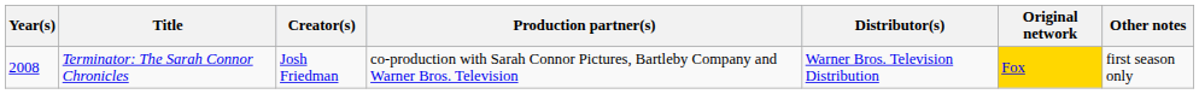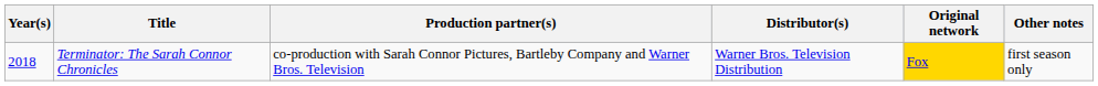 <table class="wikitable sortable">
 <tr style="background:#b0c4de; text-align:center;">
 <th>Year(s)</th>
 <th>Title</th>
-<th>Creator(s)</th>
 <th>Production partner(s)</th>
 <th>Distributor(s)</th>
 <th>Original network</th>
 <th>Other notes</th>
 </tr>
 <tr>
-<td><a href='#'>2008</a></td>
+<td><a href='#'>2018</a></td>
 <td><em><a href='#'>Terminator: The Sarah Connor Chronicles</a></em></td>
-<td><a href='#'>Josh Friedman</a></td>
 <td>co-production with Sarah Connor Pictures, Bartleby Company and <a href='#'>Warner Bros. Television</a></td>
 <td><a href='#'>Warner Bros. Television Distribution</a></td>
 <td style="background: gold;"><a href='#'>Fox</a></td>
 <td>first season only</td>
 </tr>
 </table>
